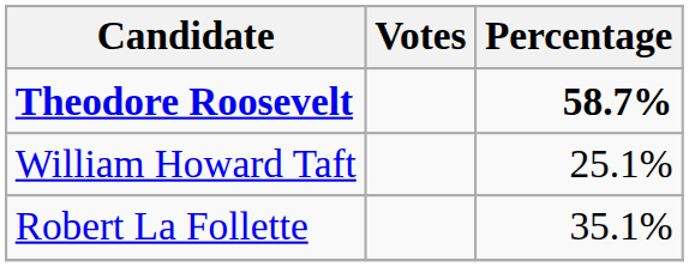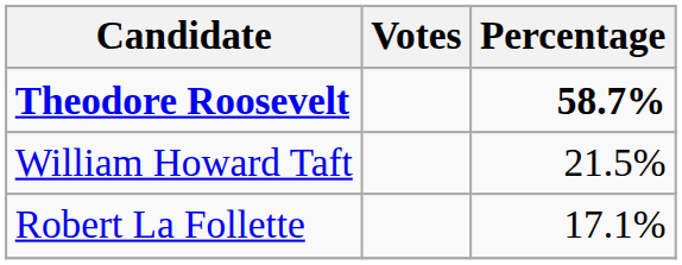 <table class="wikitable" style="text-align:right;">
 <tr>
 <th>Candidate</th>
 <th>Votes</th>
 <th>Percentage</th>
 </tr>
 <tr>
 <td style="text-align:left;"><strong><a href='#'>Theodore Roosevelt</a></strong></td>
 <td></td>
 <td><strong>58.7%</strong></td>
 </tr>
 <tr>
 <td style="text-align:left;"><a href='#'>William Howard Taft</a></td>
 <td></td>
-<td>25.1%</td>
+<td>21.5%</td>
 </tr>
 <tr>
 <td style="text-align:left;"><a href='#'>Robert La Follette</a></td>
 <td></td>
-<td>35.1%</td>
+<td>17.1%</td>
 </tr>
 <tr>
 </tr>
 </table>
